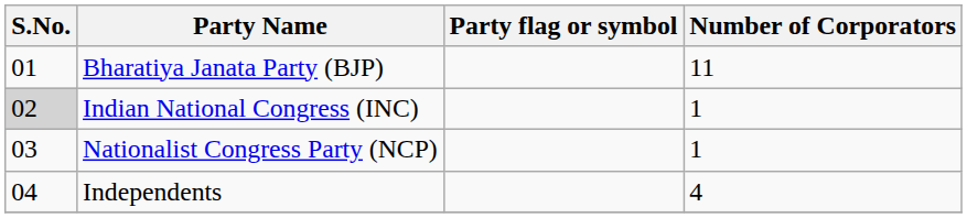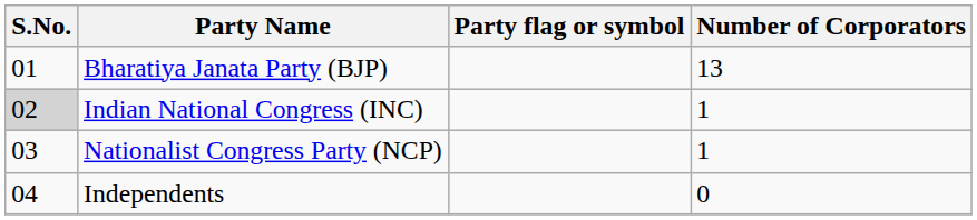 <table class="sortable wikitable">
 <tr>
 <th>S.No.</th>
 <th>Party Name</th>
 <th>Party flag or symbol</th>
 <th>Number of Corporators</th>
 </tr>
 <tr>
 <td>01</td>
 <td><a href='#'>Bharatiya Janata Party</a> (BJP)</td>
 <td></td>
-<td>11</td>
+<td>13</td>
 </tr>
 <tr>
 <td style="background: lightgrey;">02</td>
 <td><a href='#'>Indian National Congress</a> (INC)</td>
 <td></td>
 <td>1</td>
 </tr>
 <tr>
 <td>03</td>
 <td><a href='#'>Nationalist Congress Party</a> (NCP)</td>
 <td></td>
 <td>1</td>
 </tr>
 <tr>
 <td>04</td>
 <td>Independents</td>
 <td></td>
-<td>4</td>
+<td>0</td>
 </tr>
 <tr>
 </tr>
 </table>
